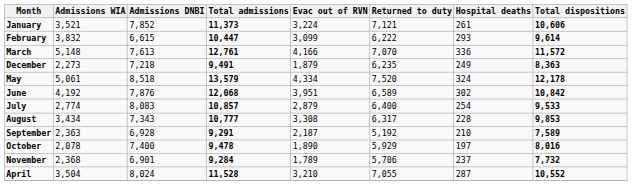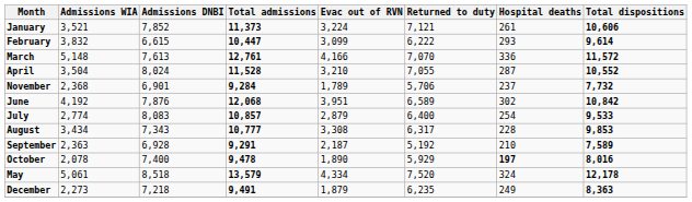 <table class="wikitable">
 <tr>
 <th>Month</th>
 <th>Admissions WIA</th>
 <th>Admissions DNBI</th>
 <th>Total admissions</th>
 <th>Evac out of RVN</th>
 <th>Returned to duty</th>
 <th>Hospital deaths</th>
 <th>Total dispositions</th>
 </tr>
 <tr>
 <td><strong>January</strong></td>
 <td>3,521</td>
 <td>7,852</td>
 <td><strong>11,373</strong></td>
 <td>3,224</td>
 <td>7,121</td>
 <td>261</td>
 <td><strong>10,606</strong></td>
 </tr>
 <tr>
 <td><strong>February</strong></td>
 <td>3,832</td>
 <td>6,615</td>
 <td><strong>10,447</strong></td>
 <td>3,099</td>
 <td>6,222</td>
 <td>293</td>
 <td><strong>9,614</strong></td>
 </tr>
 <tr>
 <td><strong>March</strong></td>
 <td>5,148</td>
 <td>7,613</td>
 <td><strong>12,761</strong></td>
 <td>4,166</td>
 <td>7,070</td>
 <td>336</td>
 <td><strong>11,572</strong></td>
 </tr>
 <tr>
-<td><strong>December</strong></td>
-<td>2,273</td>
-<td>7,218</td>
-<td><strong>9,491</strong></td>
-<td>1,879</td>
-<td>6,235</td>
-<td>249</td>
-<td><strong>8,363</strong></td>
+<td><strong>April</strong></td>
+<td>3,504</td>
+<td>8,024</td>
+<td><strong>11,528</strong></td>
+<td>3,210</td>
+<td>7,055</td>
+<td>287</td>
+<td><strong>10,552</strong></td>
 </tr>
 <tr>
-<td><strong>May</strong></td>
-<td>5,061</td>
-<td>8,518</td>
-<td><strong>13,579</strong></td>
-<td>4,334</td>
-<td>7,520</td>
-<td>324</td>
-<td><strong>12,178</strong></td>
+<td><strong>November</strong></td>
+<td>2,368</td>
+<td>6,901</td>
+<td><strong>9,284</strong></td>
+<td>1,789</td>
+<td>5,706</td>
+<td>237</td>
+<td><strong>7,732</strong></td>
 </tr>
 <tr>
 <td><strong>June</strong></td>
 <td>4,192</td>
 <td>7,876</td>
 <td><strong>12,068</strong></td>
 <td>3,951</td>
 <td>6,589</td>
 <td>302</td>
 <td><strong>10,842</strong></td>
 </tr>
 <tr>
 <td><strong>July</strong></td>
 <td>2,774</td>
 <td>8,083</td>
 <td><strong>10,857</strong></td>
 <td>2,879</td>
 <td>6,400</td>
 <td>254</td>
 <td><strong>9,533</strong></td>
 </tr>
 <tr>
 <td><strong>August</strong></td>
 <td>3,434</td>
 <td>7,343</td>
 <td><strong>10,777</strong></td>
 <td>3,308</td>
 <td>6,317</td>
 <td>228</td>
 <td><strong>9,853</strong></td>
 </tr>
 <tr>
 <td><strong>September</strong></td>
 <td>2,363</td>
 <td>6,928</td>
 <td><strong>9,291</strong></td>
 <td>2,187</td>
 <td>5,192</td>
 <td>210</td>
 <td><strong>7,589</strong></td>
 </tr>
 <tr>
 <td><strong>October</strong></td>
 <td>2,078</td>
 <td>7,400</td>
 <td><strong>9,478</strong></td>
 <td>1,890</td>
 <td>5,929</td>
-<td>197</td>
+<td><strong>197</strong></td>
 <td><strong>8,016</strong></td>
 </tr>
 <tr>
-<td><strong>November</strong></td>
-<td>2,368</td>
-<td>6,901</td>
-<td><strong>9,284</strong></td>
-<td>1,789</td>
-<td>5,706</td>
-<td>237</td>
-<td><strong>7,732</strong></td>
+<td><strong>May</strong></td>
+<td>5,061</td>
+<td>8,518</td>
+<td><strong>13,579</strong></td>
+<td>4,334</td>
+<td>7,520</td>
+<td>324</td>
+<td><strong>12,178</strong></td>
 </tr>
 <tr>
-<td><strong>April</strong></td>
-<td>3,504</td>
-<td>8,024</td>
-<td><strong>11,528</strong></td>
-<td>3,210</td>
-<td>7,055</td>
-<td>287</td>
-<td><strong>10,552</strong></td>
+<td><strong>December</strong></td>
+<td>2,273</td>
+<td>7,218</td>
+<td><strong>9,491</strong></td>
+<td>1,879</td>
+<td>6,235</td>
+<td>249</td>
+<td><strong>8,363</strong></td>
 </tr>
 <tr>
 </tr>
 </table>
